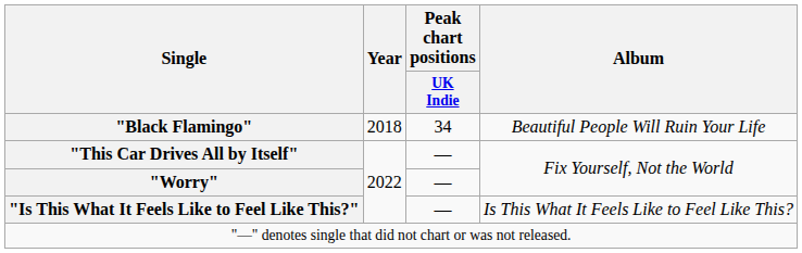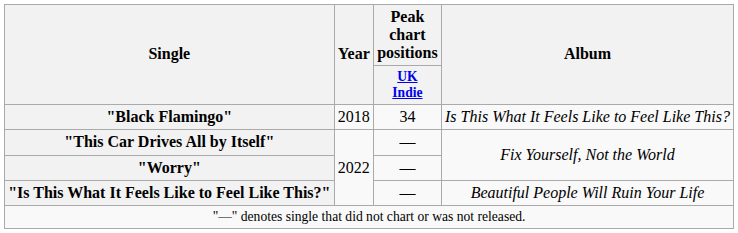 <table class="wikitable plainrowheaders" style="text-align:center;">
 <tr>
 <th scope="col" rowspan="2">Single</th>
 <th scope="col" rowspan="2">Year</th>
 <th scope="col" colspan="1">Peak chart positions</th>
 <th scope="col" rowspan="2">Album</th>
 </tr>
 <tr>
 <th scope="col" style="width:3em;font-size:85%;"><a href='#'>UK<br>Indie</a><br></th>
 </tr>
 <tr>
 <th scope="row">"Black Flamingo"</th>
 <td>2018</td>
 <td>34</td>
-<td><em>Beautiful People Will Ruin Your Life</em></td>
+<td><em>Is This What It Feels Like to Feel Like This?</em></td>
 </tr>
 <tr>
 <th scope="row">"This Car Drives All by Itself"</th>
 <td rowspan="3">2022</td>
 <td>—</td>
 <td rowspan="2"><em>Fix Yourself, Not the World</em></td>
 </tr>
 <tr>
 <th scope="row">"Worry"</th>
 <td>—</td>
 </tr>
 <tr>
 <th scope="row">"Is This What It Feels Like to Feel Like This?"</th>
 <td>—</td>
-<td><em>Is This What It Feels Like to Feel Like This?</em></td>
+<td><em>Beautiful People Will Ruin Your Life</em></td>
 </tr>
 <tr>
 <td colspan="14" style="font-size:85%">"—" denotes single that did not chart or was not released.</td>
 </tr>
 </table>
